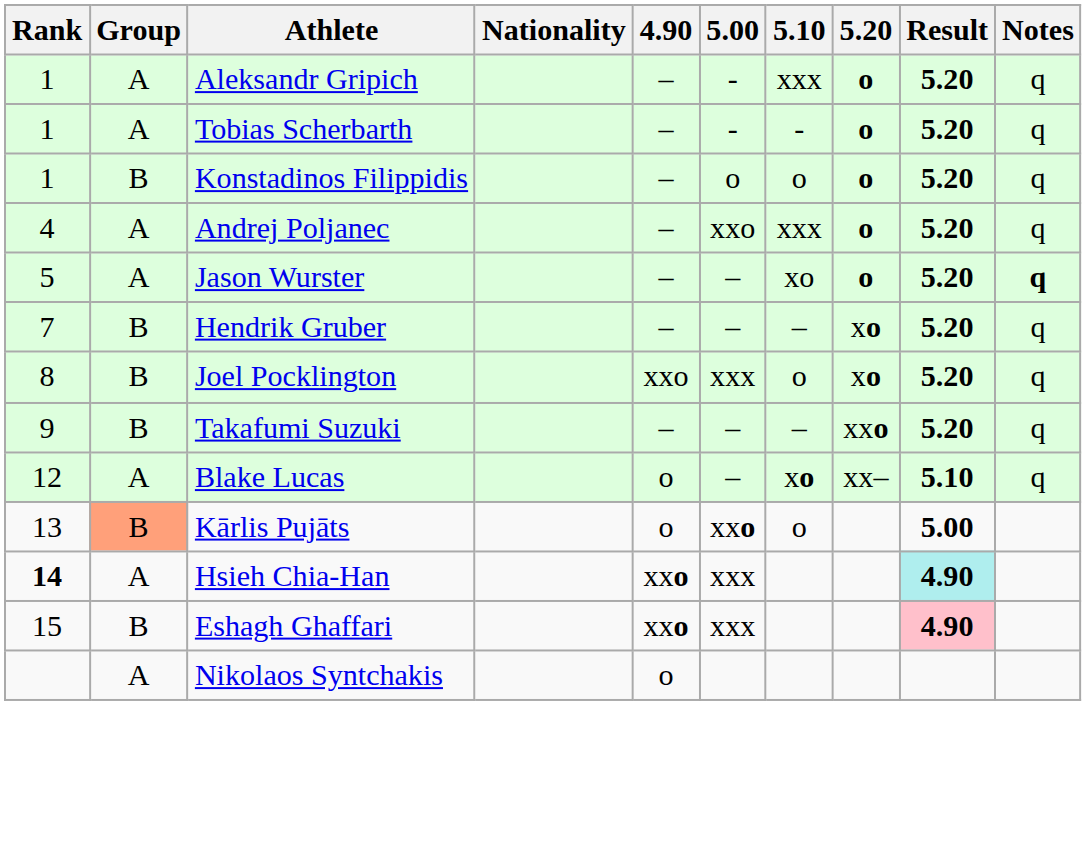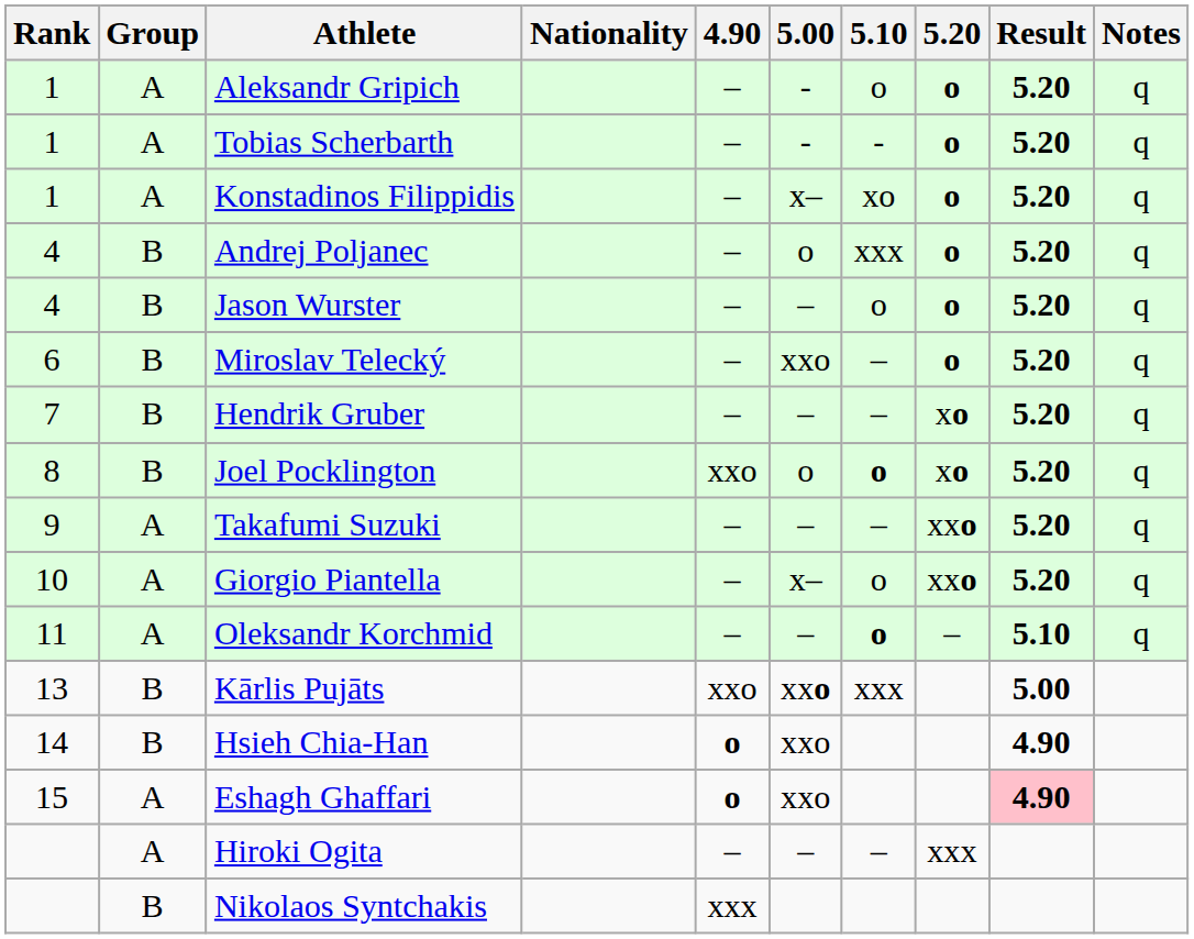 <table class="wikitable sortable" style="text-align:center;font-size:95%">
 <tr>
 <th>Rank</th>
 <th>Group</th>
 <th>Athlete</th>
 <th>Nationality</th>
 <th>4.90</th>
 <th>5.00</th>
 <th>5.10</th>
 <th>5.20</th>
 <th>Result</th>
 <th>Notes</th>
 </tr>
 <tr bgcolor=ddffdd>
 <td>1</td>
 <td>A</td>
 <td align="left"><a href='#'>Aleksandr Gripich</a></td>
 <td align=left></td>
 <td>–</td>
 <td>-</td>
-<td>xxx</td>
+<td>o</td>
 <td><strong>o</strong></td>
 <td><strong>5.20</strong></td>
 <td>q</td>
 </tr>
 <tr bgcolor=ddffdd>
 <td>1</td>
 <td>A</td>
 <td align="left"><a href='#'>Tobias Scherbarth</a></td>
 <td align=left></td>
 <td>–</td>
 <td>-</td>
 <td>-</td>
 <td><strong>o</strong></td>
 <td><strong>5.20</strong></td>
 <td>q</td>
 </tr>
 <tr bgcolor=ddffdd>
 <td>1</td>
-<td>B</td>
+<td>A</td>
 <td align="left"><a href='#'>Konstadinos Filippidis</a></td>
 <td align=left></td>
 <td>–</td>
+<td>x–</td>
+<td>xo</td>
+<td><strong>o</strong></td>
+<td><strong>5.20</strong></td>
+<td>q</td>
+</tr>
+<tr bgcolor=ddffdd>
+<td>4</td>
+<td>B</td>
+<td align="left"><a href='#'>Andrej Poljanec</a></td>
+<td align=left></td>
+<td>–</td>
 <td>o</td>
+<td>xxx</td>
+<td><strong>o</strong></td>
+<td><strong>5.20</strong></td>
+<td>q</td>
+</tr>
+<tr bgcolor=ddffdd>
+<td>4</td>
+<td>B</td>
+<td align="left"><a href='#'>Jason Wurster</a></td>
+<td align=left></td>
+<td>–</td>
+<td>–</td>
 <td>o</td>
 <td><strong>o</strong></td>
 <td><strong>5.20</strong></td>
 <td>q</td>
 </tr>
 <tr bgcolor=ddffdd>
-<td>4</td>
-<td>A</td>
-<td align="left"><a href='#'>Andrej Poljanec</a></td>
+<td>6</td>
+<td>B</td>
+<td align="left"><a href='#'>Miroslav Telecký</a></td>
 <td align=left></td>
 <td>–</td>
 <td>xxo</td>
-<td>xxx</td>
+<td>–</td>
 <td><strong>o</strong></td>
 <td><strong>5.20</strong></td>
 <td>q</td>
-</tr>
-<tr bgcolor=ddffdd>
-<td>5</td>
-<td>A</td>
-<td align="left"><a href='#'>Jason Wurster</a></td>
-<td align=left></td>
-<td>–</td>
-<td>–</td>
-<td>xo</td>
-<td><strong>o</strong></td>
-<td><strong>5.20</strong></td>
-<td><strong>q</strong></td>
 </tr>
 <tr bgcolor=ddffdd>
 <td>7</td>
 <td>B</td>
 <td align="left"><a href='#'>Hendrik Gruber</a></td>
 <td align=left></td>
 <td>–</td>
 <td>–</td>
 <td>–</td>
 <td>x<strong>o</strong></td>
 <td><strong>5.20</strong></td>
 <td>q</td>
 </tr>
 <tr bgcolor=ddffdd>
 <td>8</td>
 <td>B</td>
 <td align="left"><a href='#'>Joel Pocklington</a></td>
 <td align=left></td>
 <td>xxo</td>
-<td>xxx</td>
 <td>o</td>
+<td><strong>o</strong></td>
 <td>x<strong>o</strong></td>
 <td><strong>5.20</strong></td>
 <td>q</td>
 </tr>
 <tr bgcolor=ddffdd>
 <td>9</td>
-<td>B</td>
+<td>A</td>
 <td align="left"><a href='#'>Takafumi Suzuki</a></td>
 <td align=left></td>
 <td>–</td>
 <td>–</td>
 <td>–</td>
 <td>xx<strong>o</strong></td>
 <td><strong>5.20</strong></td>
 <td>q</td>
 </tr>
 <tr bgcolor=ddffdd>
-<td>12</td>
+<td>10</td>
 <td>A</td>
-<td align="left"><a href='#'>Blake Lucas</a></td>
+<td align="left"><a href='#'>Giorgio Piantella</a></td>
 <td align=left></td>
+<td>–</td>
+<td>x–</td>
 <td>o</td>
+<td>xx<strong>o</strong></td>
+<td><strong>5.20</strong></td>
+<td>q</td>
+</tr>
+<tr bgcolor=ddffdd>
+<td>11</td>
+<td>A</td>
+<td align="left"><a href='#'>Oleksandr Korchmid</a></td>
+<td align=left></td>
 <td>–</td>
-<td>x<strong>o</strong></td>
-<td>xx–</td>
+<td>–</td>
+<td><strong>o</strong></td>
+<td>–</td>
 <td><strong>5.10</strong></td>
 <td>q</td>
 </tr>
 <tr>
 <td>13</td>
-<td style="background: lightsalmon;">B</td>
+<td>B</td>
 <td align="left"><a href='#'>Kārlis Pujāts</a></td>
 <td align=left></td>
-<td>o</td>
+<td>xxo</td>
 <td>xx<strong>o</strong></td>
-<td>o</td>
+<td>xxx</td>
 <td></td>
 <td><strong>5.00</strong></td>
 <td></td>
 </tr>
 <tr>
-<td><strong>14</strong></td>
-<td>A</td>
+<td>14</td>
+<td>B</td>
 <td align="left"><a href='#'>Hsieh Chia-Han</a></td>
 <td align=left></td>
-<td>xx<strong>o</strong></td>
-<td>xxx</td>
+<td><strong>o</strong></td>
+<td>xxo</td>
 <td></td>
 <td></td>
-<td style="background: paleturquoise;"><strong>4.90</strong></td>
+<td><strong>4.90</strong></td>
 <td></td>
 </tr>
 <tr>
 <td>15</td>
-<td>B</td>
+<td>A</td>
 <td align="left"><a href='#'>Eshagh Ghaffari</a></td>
 <td align=left></td>
-<td>xx<strong>o</strong></td>
-<td>xxx</td>
+<td><strong>o</strong></td>
+<td>xxo</td>
 <td></td>
 <td></td>
 <td style="background: pink;"><strong>4.90</strong></td>
 <td></td>
 </tr>
 <tr>
 <td></td>
 <td>A</td>
+<td align="left"><a href='#'>Hiroki Ogita</a></td>
+<td align=left></td>
+<td>–</td>
+<td>–</td>
+<td>–</td>
+<td>xxx</td>
+<td><strong></strong></td>
+<td></td>
+</tr>
+<tr>
+<td></td>
+<td>B</td>
 <td align="left"><a href='#'>Nikolaos Syntchakis</a></td>
 <td align=left></td>
-<td>o</td>
+<td>xxx</td>
 <td></td>
 <td></td>
 <td></td>
 <td><strong></strong></td>
 <td></td>
 </tr>
 </table>
